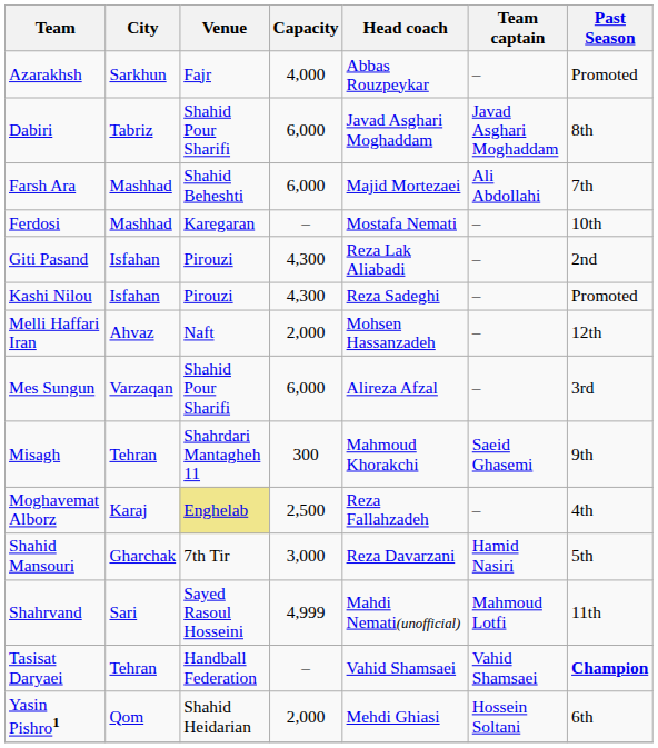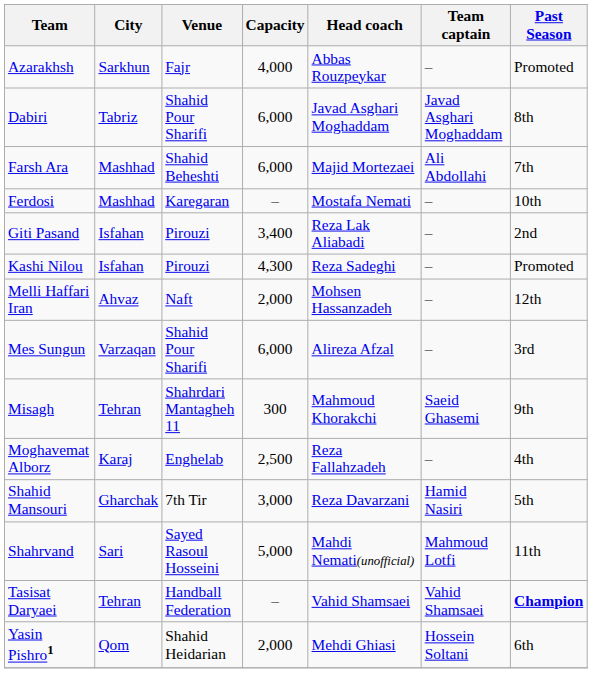 <table class="wikitable sortable">
 <tr>
 <th>Team</th>
 <th>City</th>
 <th>Venue</th>
 <th>Capacity</th>
 <th>Head coach</th>
 <th>Team captain</th>
 <th><a href='#'>Past Season</a></th>
 </tr>
 <tr>
 <td><a href='#'>Azarakhsh</a></td>
 <td><a href='#'>Sarkhun</a></td>
 <td><a href='#'>Fajr</a></td>
 <td align="center">4,000</td>
 <td> <a href='#'>Abbas Rouzpeykar</a></td>
 <td>–</td>
 <td>Promoted</td>
 </tr>
 <tr>
 <td><a href='#'>Dabiri</a></td>
 <td><a href='#'>Tabriz</a></td>
 <td><a href='#'>Shahid Pour Sharifi</a></td>
 <td align="center">6,000</td>
 <td> <a href='#'>Javad Asghari Moghaddam</a></td>
 <td> <a href='#'>Javad Asghari Moghaddam</a></td>
 <td>8th</td>
 </tr>
 <tr>
 <td><a href='#'>Farsh Ara</a></td>
 <td><a href='#'>Mashhad</a></td>
 <td><a href='#'>Shahid Beheshti</a></td>
 <td align="center">6,000</td>
 <td> <a href='#'>Majid Mortezaei</a></td>
 <td> <a href='#'>Ali Abdollahi</a></td>
 <td>7th</td>
 </tr>
 <tr>
 <td><a href='#'>Ferdosi</a></td>
 <td><a href='#'>Mashhad</a></td>
 <td><a href='#'>Karegaran</a></td>
 <td align="center">–</td>
 <td> <a href='#'>Mostafa Nemati</a></td>
 <td>–</td>
 <td>10th</td>
 </tr>
 <tr>
 <td><a href='#'>Giti Pasand</a></td>
 <td><a href='#'>Isfahan</a></td>
 <td><a href='#'>Pirouzi</a></td>
-<td align="center">4,300</td>
+<td align="center">3,400</td>
 <td> <a href='#'>Reza Lak Aliabadi</a></td>
 <td>–</td>
 <td>2nd</td>
 </tr>
 <tr>
 <td><a href='#'>Kashi Nilou</a></td>
 <td><a href='#'>Isfahan</a></td>
 <td><a href='#'>Pirouzi</a></td>
 <td align="center">4,300</td>
 <td> <a href='#'>Reza Sadeghi</a></td>
 <td>–</td>
 <td>Promoted</td>
 </tr>
 <tr>
 <td><a href='#'>Melli Haffari Iran</a></td>
 <td><a href='#'>Ahvaz</a></td>
 <td><a href='#'>Naft</a></td>
 <td align="center">2,000</td>
 <td> <a href='#'>Mohsen Hassanzadeh</a></td>
 <td>–</td>
 <td>12th</td>
 </tr>
 <tr>
 <td><a href='#'>Mes Sungun</a></td>
 <td><a href='#'>Varzaqan</a></td>
 <td><a href='#'>Shahid Pour Sharifi</a></td>
 <td align="center">6,000</td>
 <td> <a href='#'>Alireza Afzal</a></td>
 <td>–</td>
 <td>3rd</td>
 </tr>
 <tr>
 <td><a href='#'>Misagh</a></td>
 <td><a href='#'>Tehran</a></td>
 <td><a href='#'>Shahrdari Mantagheh 11</a></td>
 <td align="center">300</td>
 <td> <a href='#'>Mahmoud Khorakchi</a></td>
 <td> <a href='#'>Saeid Ghasemi</a></td>
 <td>9th</td>
 </tr>
 <tr>
 <td><a href='#'>Moghavemat Alborz</a></td>
 <td><a href='#'>Karaj</a></td>
-<td style="background: khaki;"><a href='#'>Enghelab</a></td>
+<td><a href='#'>Enghelab</a></td>
 <td align="center">2,500</td>
 <td> <a href='#'>Reza Fallahzadeh</a></td>
 <td>–</td>
 <td>4th</td>
 </tr>
 <tr>
 <td><a href='#'>Shahid Mansouri</a></td>
 <td><a href='#'>Gharchak</a></td>
 <td>7th Tir</td>
 <td align="center">3,000</td>
 <td> <a href='#'>Reza Davarzani</a></td>
 <td> <a href='#'>Hamid Nasiri</a></td>
 <td>5th</td>
 </tr>
 <tr>
 <td><a href='#'>Shahrvand</a></td>
 <td><a href='#'>Sari</a></td>
 <td><a href='#'>Sayed Rasoul Hosseini</a></td>
-<td align="center">4,999</td>
+<td align="center">5,000</td>
 <td> <a href='#'>Mahdi Nemati</a><small><em>(unofficial)</em></small></td>
 <td> <a href='#'>Mahmoud Lotfi</a></td>
 <td>11th</td>
 </tr>
 <tr>
 <td><a href='#'>Tasisat Daryaei</a></td>
 <td><a href='#'>Tehran</a></td>
 <td><a href='#'>Handball Federation</a></td>
 <td align="center">–</td>
 <td> <a href='#'>Vahid Shamsaei</a></td>
 <td> <a href='#'>Vahid Shamsaei</a></td>
 <td><strong><a href='#'>Champion</a></strong></td>
 </tr>
 <tr>
 <td><a href='#'>Yasin Pishro</a><sup><strong>1</strong></sup></td>
 <td><a href='#'>Qom</a></td>
 <td>Shahid Heidarian</td>
 <td align="center">2,000</td>
 <td> <a href='#'>Mehdi Ghiasi</a></td>
 <td> <a href='#'>Hossein Soltani</a></td>
 <td>6th</td>
 </tr>
 <tr>
 </tr>
 </table>
